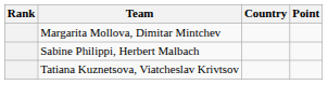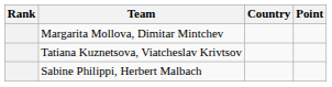 <table class="wikitable sortable">
 <tr>
 <th>Rank</th>
 <th>Team</th>
 <th>Country</th>
 <th>Point</th>
 </tr>
 <tr>
 <th></th>
 <td>Margarita Mollova, Dimitar Mintchev</td>
 <td></td>
 <td></td>
 </tr>
 <tr>
 <th></th>
-<td>Sabine Philippi, Herbert Malbach</td>
+<td>Tatiana Kuznetsova, Viatcheslav Krivtsov</td>
 <td></td>
 <td></td>
 </tr>
 <tr>
 <th></th>
-<td>Tatiana Kuznetsova, Viatcheslav Krivtsov</td>
+<td>Sabine Philippi, Herbert Malbach</td>
 <td></td>
 <td></td>
 </tr>
 </table>
